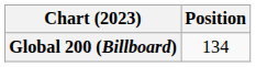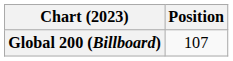 <table class="wikitable sortable plainrowheaders" style="text-align:center">
 <tr>
 <th scope="col">Chart (2023)</th>
 <th scope="col">Position</th>
 </tr>
 <tr>
 <th scope="row">Global 200 (<em>Billboard</em>)</th>
-<td>134</td>
+<td>107</td>
 </tr>
 </table>
